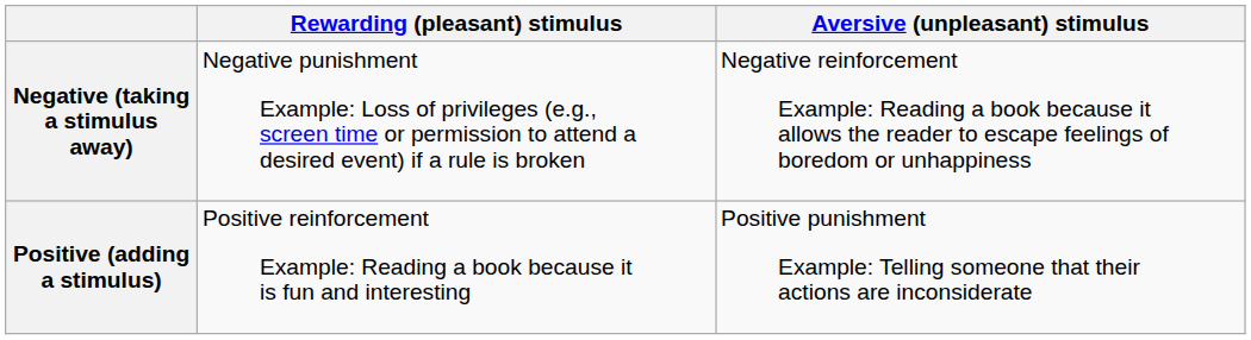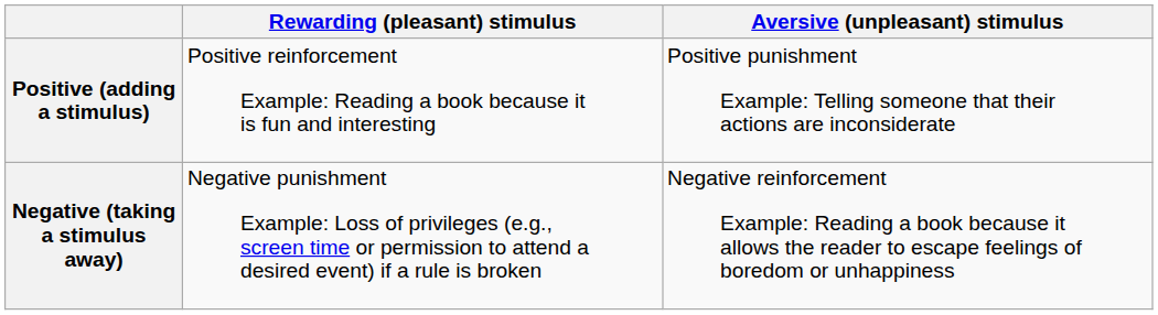 <table class="wikitable">
 <tr>
 <th></th>
 <th><a href='#'>Rewarding</a> (pleasant) stimulus</th>
 <th><a href='#'>Aversive</a> (unpleasant) stimulus</th>
 </tr>
 <tr>
+<th>Positive (adding a stimulus)</th>
+<td>Positive reinforcement<blockquote>Example: Reading a book because it is fun and interesting</blockquote></td>
+<td>Positive punishment<blockquote>Example: Telling someone that their actions are inconsiderate</blockquote></td>
+</tr>
+<tr>
 <th>Negative (taking a stimulus away)</th>
 <td>Negative punishment<blockquote>Example: Loss of privileges (e.g., <a href='#'>screen time</a> or permission to attend a desired event) if a rule is broken</blockquote></td>
 <td>Negative reinforcement<blockquote>Example: Reading a book because it allows the reader to escape feelings of boredom or unhappiness</blockquote></td>
 </tr>
-<tr>
-<th>Positive (adding a stimulus)</th>
-<td>Positive reinforcement<blockquote>Example: Reading a book because it is fun and interesting</blockquote></td>
-<td>Positive punishment<blockquote>Example: Telling someone that their actions are inconsiderate</blockquote></td>
-</tr>
 </table>
